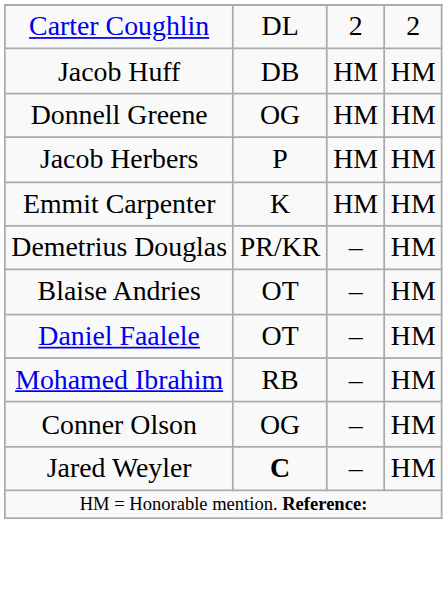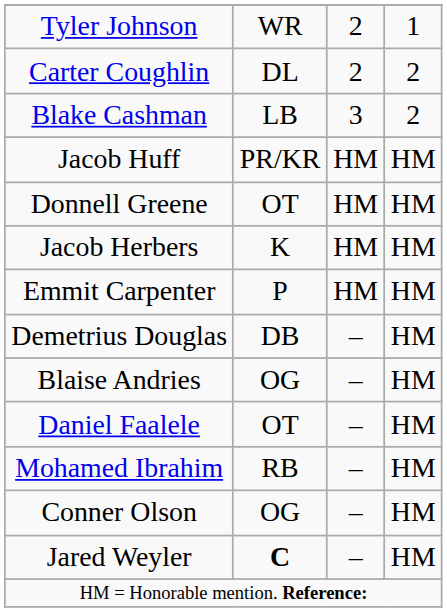 <table class="wikitable" style="text-align: center">
 <tr align=center>
+</tr>
+<tr>
+<td><a href='#'>Tyler Johnson</a></td>
+<td>WR</td>
+<td>2</td>
+<td>1</td>
 </tr>
 <tr>
 <td><a href='#'>Carter Coughlin</a></td>
 <td>DL</td>
 <td>2</td>
 <td>2</td>
 </tr>
 <tr>
+<td><a href='#'>Blake Cashman</a></td>
+<td>LB</td>
+<td>3</td>
+<td>2</td>
+</tr>
+<tr>
 <td>Jacob Huff</td>
-<td>DB</td>
+<td>PR/KR</td>
 <td>HM</td>
 <td>HM</td>
 </tr>
 <tr>
 <td>Donnell Greene</td>
-<td>OG</td>
+<td>OT</td>
 <td>HM</td>
 <td>HM</td>
 </tr>
 <tr>
 <td>Jacob Herbers</td>
+<td>K</td>
+<td>HM</td>
+<td>HM</td>
+</tr>
+<tr>
+<td>Emmit Carpenter</td>
 <td>P</td>
 <td>HM</td>
 <td>HM</td>
 </tr>
 <tr>
-<td>Emmit Carpenter</td>
-<td>K</td>
-<td>HM</td>
-<td>HM</td>
-</tr>
-<tr>
 <td>Demetrius Douglas</td>
-<td>PR/KR</td>
+<td>DB</td>
 <td>–</td>
 <td>HM</td>
 </tr>
 <tr>
 <td>Blaise Andries</td>
-<td>OT</td>
+<td>OG</td>
 <td>–</td>
 <td>HM</td>
 </tr>
 <tr>
 <td><a href='#'>Daniel Faalele</a></td>
 <td>OT</td>
 <td>–</td>
 <td>HM</td>
 </tr>
 <tr>
 <td><a href='#'>Mohamed Ibrahim</a></td>
 <td>RB</td>
 <td>–</td>
 <td>HM</td>
 </tr>
 <tr>
 <td>Conner Olson</td>
 <td>OG</td>
 <td>–</td>
 <td>HM</td>
 </tr>
 <tr>
 <td>Jared Weyler</td>
 <td><strong>C</strong></td>
 <td>–</td>
 <td>HM</td>
 </tr>
 <tr>
 <td colspan="4"  style="font-size:8pt; text-align:center;">HM = Honorable mention. <strong>Reference:</strong></td>
 </tr>
 </table>
